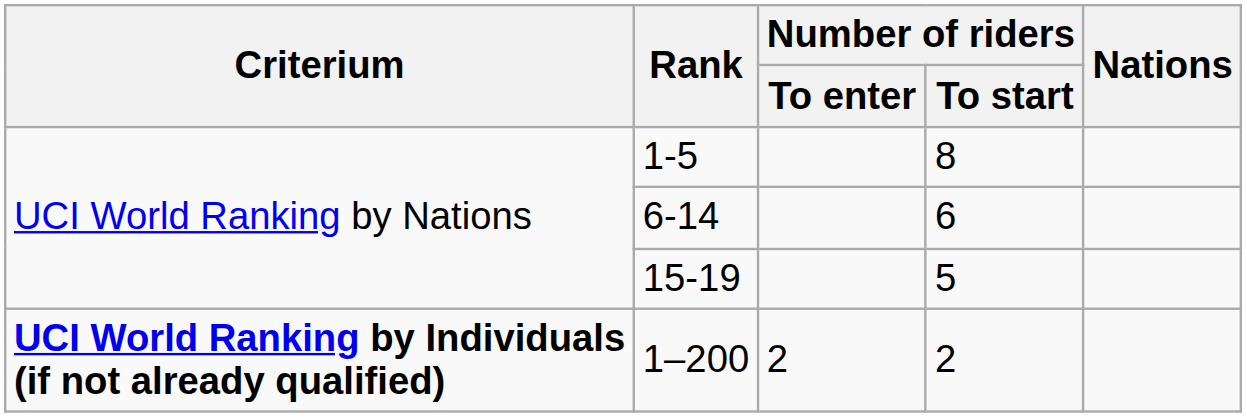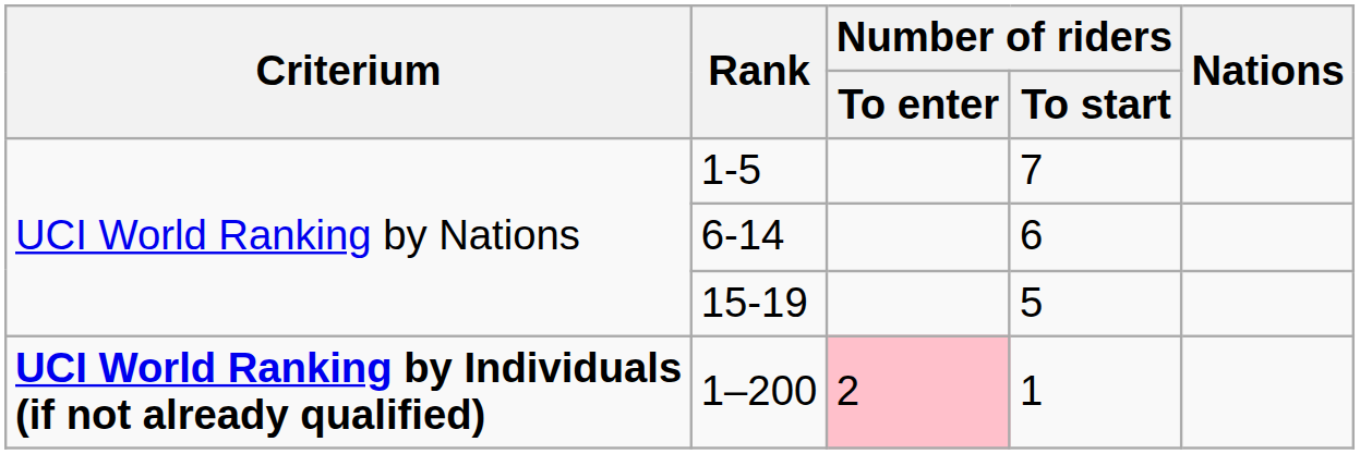 <table class="wikitable">
 <tr>
 <th rowspan=2>Criterium</th>
 <th rowspan=2>Rank</th>
 <th colspan=2>Number of riders</th>
 <th rowspan=2>Nations</th>
 </tr>
 <tr>
 <th>To enter</th>
 <th>To start</th>
 </tr>
 <tr>
 <td rowspan=3><a href='#'>UCI World Ranking</a> by Nations</td>
 <td>1-5</td>
 <td></td>
-<td>8</td>
+<td>7</td>
 <td></td>
 </tr>
 <tr>
 <td>6-14</td>
 <td></td>
 <td>6</td>
 <td></td>
 </tr>
 <tr>
 <td>15-19</td>
 <td></td>
 <td>5</td>
 <td></td>
 </tr>
 <tr>
 <td><strong><a href='#'>UCI World Ranking</a> by Individuals<br>(if not already qualified)</strong></td>
 <td>1–200</td>
-<td>2</td>
-<td>2</td>
+<td style="background: pink;">2</td>
+<td>1</td>
 <td></td>
 </tr>
 </table>
